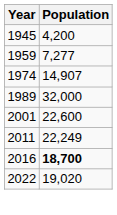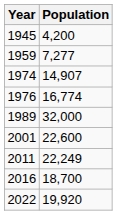 <table class="wikitable">
 <tr>
 <th>Year</th>
 <th>Population</th>
 </tr>
 <tr>
 <td>1945</td>
 <td>4,200</td>
 </tr>
 <tr>
 <td>1959</td>
 <td>7,277</td>
 </tr>
 <tr>
 <td>1974</td>
 <td>14,907</td>
 </tr>
 <tr>
+<td>1976</td>
+<td>16,774</td>
+</tr>
+<tr>
 <td>1989</td>
 <td>32,000</td>
 </tr>
 <tr>
 <td>2001</td>
 <td>22,600</td>
 </tr>
 <tr>
 <td>2011</td>
 <td>22,249</td>
 </tr>
 <tr>
 <td>2016</td>
-<td><strong>18,700</strong></td>
+<td>18,700</td>
 </tr>
 <tr>
 <td>2022</td>
-<td>19,020</td>
+<td>19,920</td>
 </tr>
 </table>
